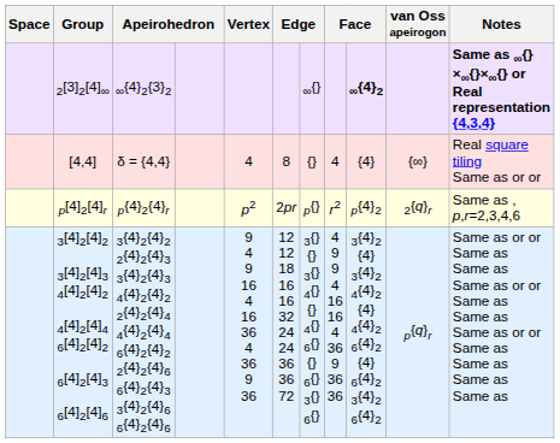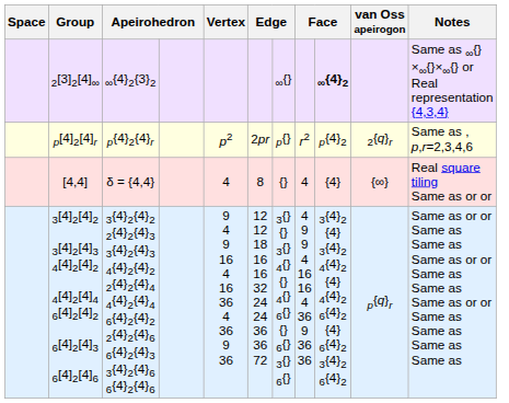 <table class=wikitable>
 <tr>
 <th>Space</th>
 <th>Group</th>
 <th colspan=2>Apeirohedron</th>
 <th>Vertex</th>
 <th colspan=2>Edge</th>
 <th colspan=2>Face</th>
 <th>van Oss<br><small>apeirogon</small></th>
 <th>Notes</th>
 </tr>
 <tr align=center BGCOLOR="#f0e0ff">
 <td></td>
 <td><sub>2</sub>[3]<sub>2</sub>[4]<sub>∞</sub></td>
 <td><sub>∞</sub>{4}<sub>2</sub>{3}<sub>2</sub></td>
 <td></td>
 <td></td>
 <td></td>
 <td><sub>∞</sub>{}</td>
 <td></td>
 <td><strong><sub>∞</sub>{4}<sub>2</sub></strong></td>
 <td></td>
-<td align=left><strong>Same as <sub>∞</sub>{}×<sub>∞</sub>{}×<sub>∞</sub>{} or <br>Real representation <a href='#'>{4,3,4}</a></strong></td>
+<td align=left>Same as <sub>∞</sub>{}×<sub>∞</sub>{}×<sub>∞</sub>{} or <br>Real representation <a href='#'>{4,3,4}</a></td>
+</tr>
+<tr align=center BGCOLOR="#ffffe0">
+<td></td>
+<td><sub><em>p</em></sub>[4]<sub>2</sub>[4]<sub><em>r</em></sub></td>
+<td><sub><em>p</em></sub>{4}<sub>2</sub>{4}<sub><em>r</em></sub></td>
+<td><span>           </span><br></td>
+<td><em>p</em><sup>2</sup></td>
+<td>2<em>pr</em></td>
+<td><sub><em>p</em></sub>{}</td>
+<td><em>r</em><sup>2</sup></td>
+<td><sub><em>p</em></sub>{4}<sub>2</sub></td>
+<td><sub>2</sub>{<em>q</em>}<sub><em>r</em></sub></td>
+<td align=left>Same as , <em>p</em>,<em>r</em>=2,3,4,6</td>
 </tr>
 <tr align=center BGCOLOR="#ffe0e0">
 <td></td>
 <td>[4,4]</td>
 <td>δ = {4,4}</td>
 <td></td>
 <td>4</td>
 <td>8</td>
 <td>{}</td>
 <td>4</td>
 <td>{4}</td>
 <td>{∞}</td>
 <td align=left>Real <a href='#'>square tiling</a><br>Same as  or  or </td>
-</tr>
-<tr align=center BGCOLOR="#ffffe0">
-<td></td>
-<td><sub><em>p</em></sub>[4]<sub>2</sub>[4]<sub><em>r</em></sub></td>
-<td><sub><em>p</em></sub>{4}<sub>2</sub>{4}<sub><em>r</em></sub></td>
-<td><span>           </span><br></td>
-<td><em>p</em><sup>2</sup></td>
-<td>2<em>pr</em></td>
-<td><sub><em>p</em></sub>{}</td>
-<td><em>r</em><sup>2</sup></td>
-<td><sub><em>p</em></sub>{4}<sub>2</sub></td>
-<td><sub>2</sub>{<em>q</em>}<sub><em>r</em></sub></td>
-<td align=left>Same as , <em>p</em>,<em>r</em>=2,3,4,6</td>
 </tr>
 <tr align=center BGCOLOR="#e0f0ff">
 <td></td>
 <td valign=top><sub>3</sub>[4]<sub>2</sub>[4]<sub>2</sub><br> <br><sub>3</sub>[4]<sub>2</sub>[4]<sub>3</sub><br><sub>4</sub>[4]<sub>2</sub>[4]<sub>2</sub><br> <br><sub>4</sub>[4]<sub>2</sub>[4]<sub>4</sub><br><sub>6</sub>[4]<sub>2</sub>[4]<sub>2</sub><br> <br><sub>6</sub>[4]<sub>2</sub>[4]<sub>3</sub><br> <br><sub>6</sub>[4]<sub>2</sub>[4]<sub>6</sub></td>
 <td valign=top><sub>3</sub>{4}<sub>2</sub>{4}<sub>2</sub><br><sub>2</sub>{4}<sub>2</sub>{4}<sub>3</sub><br><sub>3</sub>{4}<sub>2</sub>{4}<sub>3</sub><br><sub>4</sub>{4}<sub>2</sub>{4}<sub>2</sub><br><sub>2</sub>{4}<sub>2</sub>{4}<sub>4</sub><br><sub>4</sub>{4}<sub>2</sub>{4}<sub>4</sub><br><sub>6</sub>{4}<sub>2</sub>{4}<sub>2</sub><br><sub>2</sub>{4}<sub>2</sub>{4}<sub>6</sub><br><sub>6</sub>{4}<sub>2</sub>{4}<sub>3</sub><br><sub>3</sub>{4}<sub>2</sub>{4}<sub>6</sub><br><sub>6</sub>{4}<sub>2</sub>{4}<sub>6</sub></td>
 <td valign=top><br><br><br><br><br><br><br><br><br><br></td>
 <td valign=top>9<br>4<br>9<br>16<br>4<br>16<br>36<br>4<br>36<br>9<br>36</td>
 <td valign=top>12<br>12<br>18<br>16<br>16<br>32<br>24<br>24<br>36<br>36<br>72</td>
 <td valign=top><sub>3</sub>{}<br>{}<br><sub>3</sub>{}<br><sub>4</sub>{}<br>{}<br><sub>4</sub>{}<br><sub>6</sub>{}<br>{}<br><sub>6</sub>{}<br><sub>3</sub>{}<br><sub>6</sub>{}</td>
 <td valign=top>4<br>9<br>9<br>4<br>16<br>16<br>4<br>36<br>9<br>36<br>36</td>
 <td valign=top><sub>3</sub>{4}<sub>2</sub><br>{4}<br><sub>3</sub>{4}<sub>2</sub><br><sub>4</sub>{4}<sub>2</sub><br>{4}<br><sub>4</sub>{4}<sub>2</sub><br><sub>6</sub>{4}<sub>2</sub><br>{4}<br><sub>6</sub>{4}<sub>2</sub><br><sub>3</sub>{4}<sub>2</sub><br><sub>6</sub>{4}<sub>2</sub></td>
 <td><sub><em>p</em></sub>{<em>q</em>}<sub><em>r</em></sub></td>
 <td valign=top align=left>Same as  or  or <br>Same as <br>Same as <br>Same as  or  or <br>Same as <br>Same as <br>Same as  or  or <br>Same as <br>Same as <br>Same as <br>Same as </td>
 </tr>
 </table>
